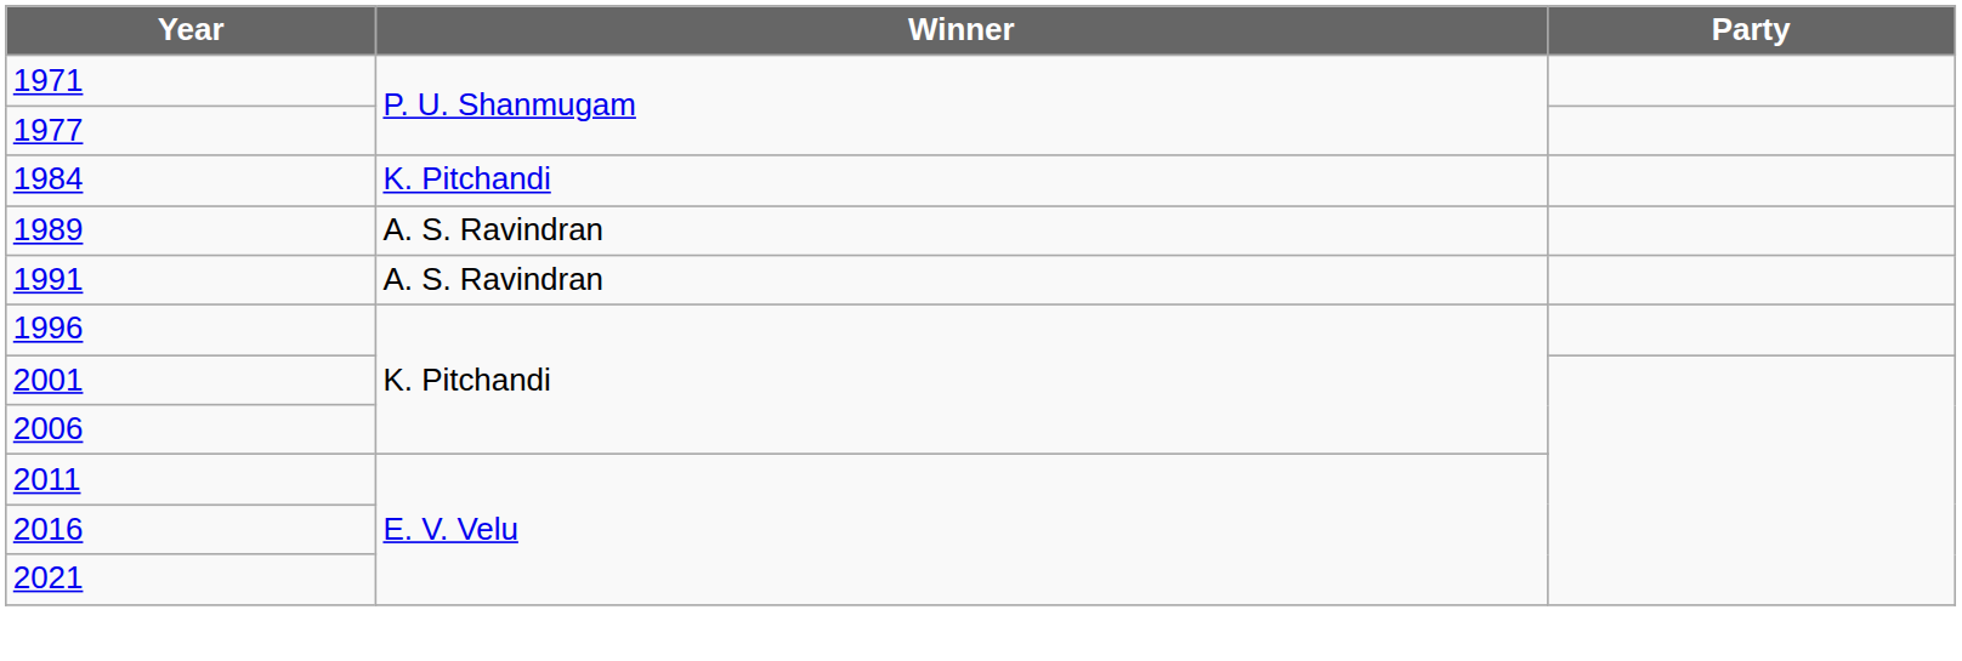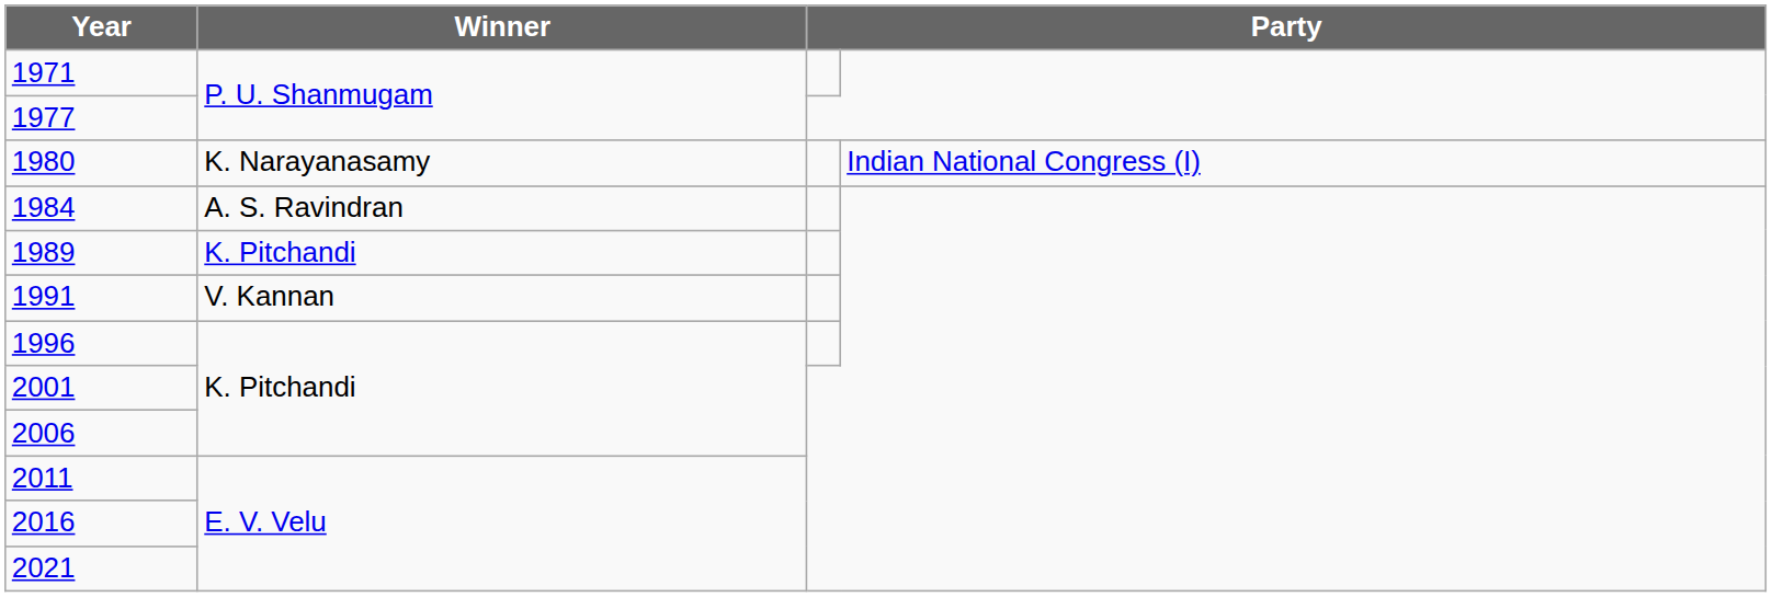 <table class="wikitable" width="50%">
 <tr>
 <th style="background-color:#666666; color:white">Year</th>
 <th style="background-color:#666666; color:white">Winner</th>
 <th style="background-color:#666666; color:white" colspan="2">Party</th>
 </tr>
 <tr>
 <td><a href='#'>1971</a></td>
 <td rowspan=2><a href='#'>P. U. Shanmugam</a></td>
 <td></td>
 </tr>
 <tr>
 <td><a href='#'>1977</a></td>
 </tr>
 <tr>
+<td><a href='#'>1980</a></td>
+<td>K. Narayanasamy</td>
+<td></td>
+<td><a href='#'>Indian National Congress (I)</a></td>
+</tr>
+<tr>
 <td><a href='#'>1984</a></td>
+<td>A. S. Ravindran</td>
+<td></td>
+</tr>
+<tr>
+<td><a href='#'>1989</a></td>
 <td><a href='#'>K. Pitchandi</a></td>
 <td></td>
 </tr>
 <tr>
-<td><a href='#'>1989</a></td>
-<td>A. S. Ravindran</td>
-<td></td>
-</tr>
-<tr>
 <td><a href='#'>1991</a></td>
-<td>A. S. Ravindran</td>
+<td>V. Kannan</td>
 <td></td>
 </tr>
 <tr>
 <td><a href='#'>1996</a></td>
 <td rowspan=3>K. Pitchandi</td>
 <td></td>
 </tr>
 <tr>
 <td><a href='#'>2001</a></td>
 </tr>
 <tr>
 <td><a href='#'>2006</a></td>
 </tr>
 <tr>
 <td><a href='#'>2011</a></td>
 <td rowspan=3><a href='#'>E. V. Velu</a></td>
 </tr>
 <tr>
 <td><a href='#'>2016</a></td>
 </tr>
 <tr>
 <td><a href='#'>2021</a></td>
 </tr>
 </table>
